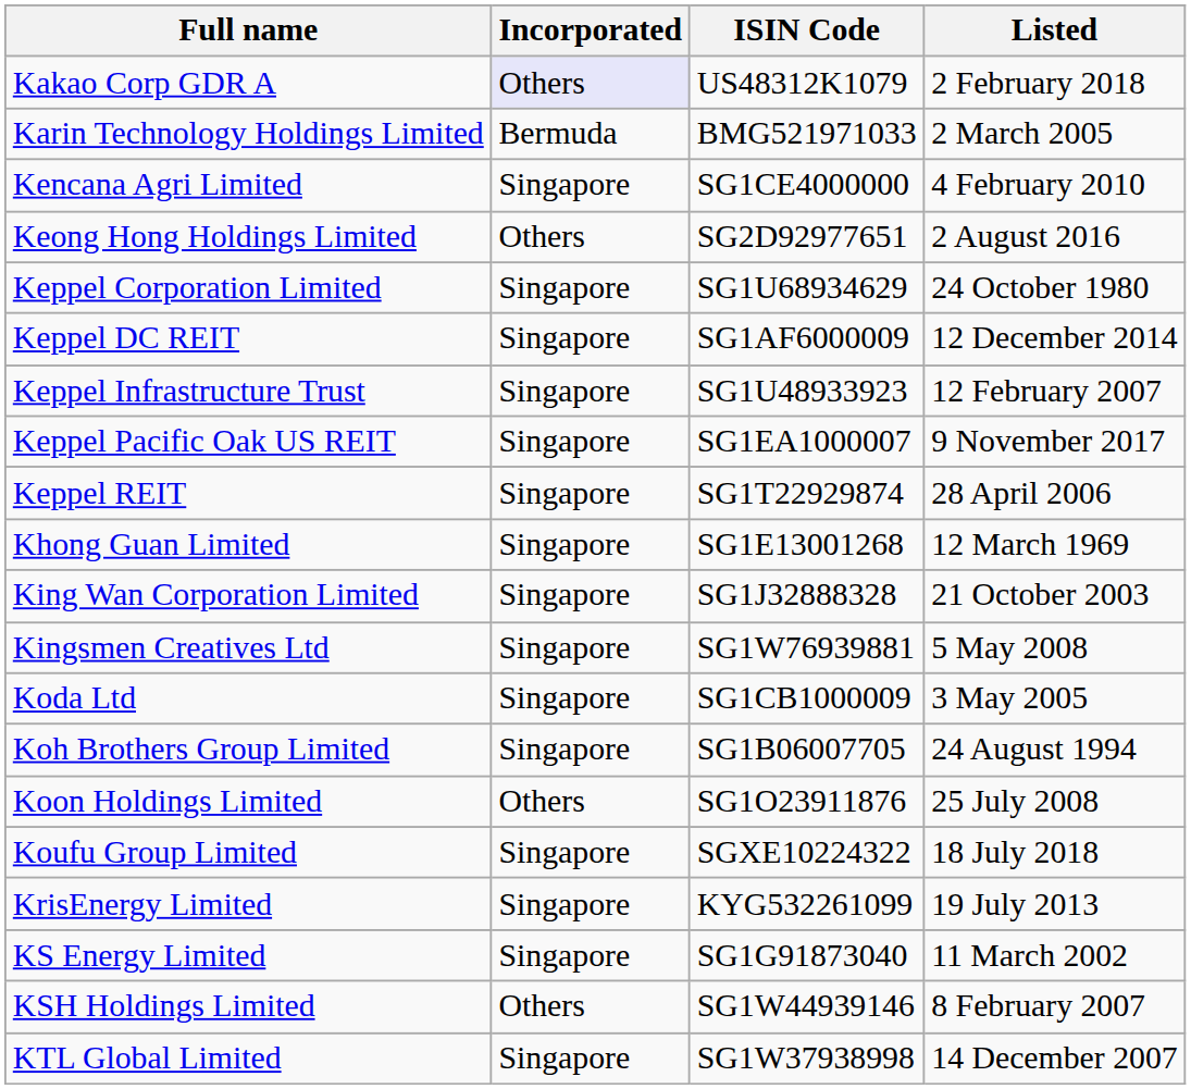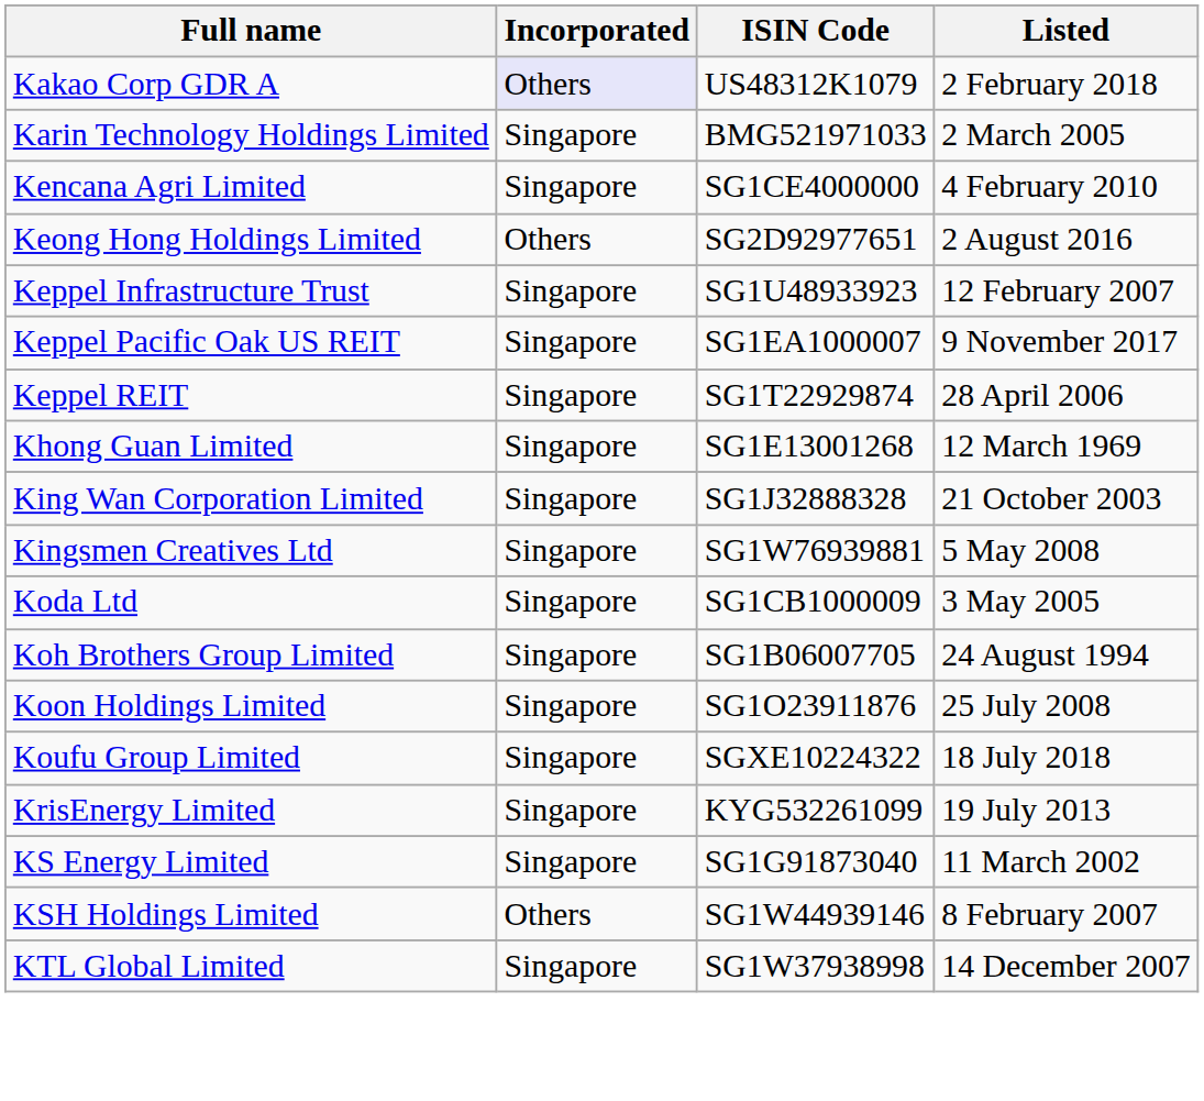 <table class="wikitable">
 <tr>
 <th>Full name</th>
 <th>Incorporated</th>
 <th>ISIN Code</th>
 <th>Listed</th>
 </tr>
 <tr>
 <td><a href='#'>Kakao Corp GDR A</a></td>
 <td style="background: lavender;">Others</td>
 <td>US48312K1079</td>
 <td>2 February 2018</td>
 </tr>
 <tr>
 <td><a href='#'>Karin Technology Holdings Limited</a></td>
-<td>Bermuda</td>
+<td>Singapore</td>
 <td>BMG521971033</td>
 <td>2 March 2005</td>
 </tr>
 <tr>
 <td><a href='#'>Kencana Agri Limited</a></td>
 <td>Singapore</td>
 <td>SG1CE4000000</td>
 <td>4 February 2010</td>
 </tr>
 <tr>
 <td><a href='#'>Keong Hong Holdings Limited</a></td>
 <td>Others</td>
 <td>SG2D92977651</td>
 <td>2 August 2016</td>
-</tr>
-<tr>
-<td><a href='#'>Keppel Corporation Limited</a></td>
-<td>Singapore</td>
-<td>SG1U68934629</td>
-<td>24 October 1980</td>
-</tr>
-<tr>
-<td><a href='#'>Keppel DC REIT</a></td>
-<td>Singapore</td>
-<td>SG1AF6000009</td>
-<td>12 December 2014</td>
 </tr>
 <tr>
 <td><a href='#'>Keppel Infrastructure Trust</a></td>
 <td>Singapore</td>
 <td>SG1U48933923</td>
 <td>12 February 2007</td>
 </tr>
 <tr>
 <td><a href='#'>Keppel Pacific Oak US REIT</a></td>
 <td>Singapore</td>
 <td>SG1EA1000007</td>
 <td>9 November 2017</td>
 </tr>
 <tr>
 <td><a href='#'>Keppel REIT</a></td>
 <td>Singapore</td>
 <td>SG1T22929874</td>
 <td>28 April 2006</td>
 </tr>
 <tr>
 <td><a href='#'>Khong Guan Limited</a></td>
 <td>Singapore</td>
 <td>SG1E13001268</td>
 <td>12 March 1969</td>
 </tr>
 <tr>
 <td><a href='#'>King Wan Corporation Limited</a></td>
 <td>Singapore</td>
 <td>SG1J32888328</td>
 <td>21 October 2003</td>
 </tr>
 <tr>
 <td><a href='#'>Kingsmen Creatives Ltd</a></td>
 <td>Singapore</td>
 <td>SG1W76939881</td>
 <td>5 May 2008</td>
 </tr>
 <tr>
 <td><a href='#'>Koda Ltd</a></td>
 <td>Singapore</td>
 <td>SG1CB1000009</td>
 <td>3 May 2005</td>
 </tr>
 <tr>
 <td><a href='#'>Koh Brothers Group Limited</a></td>
 <td>Singapore</td>
 <td>SG1B06007705</td>
 <td>24 August 1994</td>
 </tr>
 <tr>
 <td><a href='#'>Koon Holdings Limited</a></td>
-<td>Others</td>
+<td>Singapore</td>
 <td>SG1O23911876</td>
 <td>25 July 2008</td>
 </tr>
 <tr>
 <td><a href='#'>Koufu Group Limited</a></td>
 <td>Singapore</td>
 <td>SGXE10224322</td>
 <td>18 July 2018</td>
 </tr>
 <tr>
 <td><a href='#'>KrisEnergy Limited</a></td>
 <td>Singapore</td>
 <td>KYG532261099</td>
 <td>19 July 2013</td>
 </tr>
 <tr>
 <td><a href='#'>KS Energy Limited</a></td>
 <td>Singapore</td>
 <td>SG1G91873040</td>
 <td>11 March 2002</td>
 </tr>
 <tr>
 <td><a href='#'>KSH Holdings Limited</a></td>
 <td>Others</td>
 <td>SG1W44939146</td>
 <td>8 February 2007</td>
 </tr>
 <tr>
 <td><a href='#'>KTL Global Limited</a></td>
 <td>Singapore</td>
 <td>SG1W37938998</td>
 <td>14 December 2007</td>
 </tr>
 </table>
